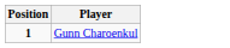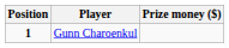 <table class="wikitable">
 <tr>
 <th>Position</th>
 <th>Player</th>
+<th>Prize money ($)</th>
 </tr>
 <tr>
 <td align=center><strong>1</strong></td>
 <td> <a href='#'>Gunn Charoenkul</a></td>
+<td align=center></td>
 </tr>
 </table>
